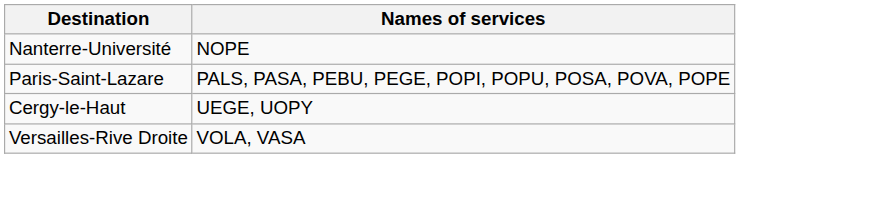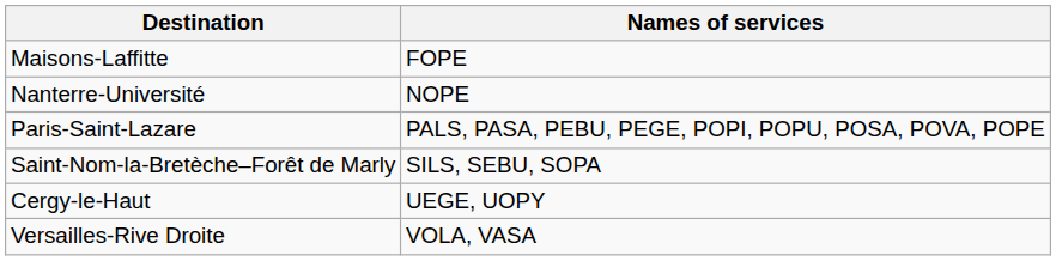 <table class="wikitable">
 <tr>
 <th>Destination</th>
 <th>Names of services</th>
+</tr>
+<tr>
+<td>Maisons-Laffitte</td>
+<td>FOPE</td>
 </tr>
 <tr>
 <td>Nanterre-Université</td>
 <td>NOPE</td>
 </tr>
 <tr>
 <td>Paris-Saint-Lazare</td>
 <td>PALS, PASA, PEBU, PEGE, POPI, POPU, POSA, POVA, POPE</td>
 </tr>
 <tr>
+<td>Saint-Nom-la-Bretèche–Forêt de Marly</td>
+<td>SILS, SEBU, SOPA</td>
+</tr>
+<tr>
 <td>Cergy-le-Haut</td>
 <td>UEGE, UOPY</td>
 </tr>
 <tr>
 <td>Versailles-Rive Droite</td>
 <td>VOLA, VASA</td>
 </tr>
 </table>
